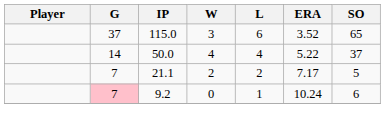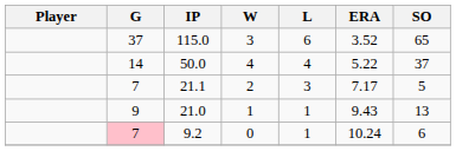 <table class="wikitable sortable">
 <tr>
 <th bgcolor="#DDDDFF" width="16%">Player</th>
 <th bgcolor="#DDDDFF" width="9%">G</th>
 <th bgcolor="#DDDDFF" width="9%">IP</th>
 <th bgcolor="#DDDDFF" width="9%">W</th>
 <th bgcolor="#DDDDFF" width="9%">L</th>
 <th bgcolor="#DDDDFF" width="9%">ERA</th>
 <th bgcolor="#DDDDFF" width="9%">SO</th>
 </tr>
 <tr align="center">
 <td></td>
 <td>37</td>
 <td>115.0</td>
 <td>3</td>
 <td>6</td>
 <td>3.52</td>
 <td>65</td>
 </tr>
 <tr align="center">
 <td></td>
 <td>14</td>
 <td>50.0</td>
 <td>4</td>
 <td>4</td>
 <td>5.22</td>
 <td>37</td>
 </tr>
 <tr align="center">
 <td></td>
 <td>7</td>
 <td>21.1</td>
 <td>2</td>
-<td>2</td>
+<td>3</td>
 <td>7.17</td>
 <td>5</td>
+</tr>
+<tr align="center">
+<td></td>
+<td>9</td>
+<td>21.0</td>
+<td>1</td>
+<td>1</td>
+<td>9.43</td>
+<td>13</td>
 </tr>
 <tr align="center">
 <td></td>
 <td style="background: pink;">7</td>
 <td>9.2</td>
 <td>0</td>
 <td>1</td>
 <td>10.24</td>
 <td>6</td>
 </tr>
 <tr align="center">
 </tr>
 </table>
